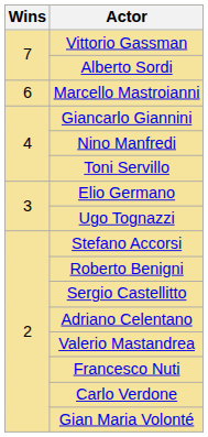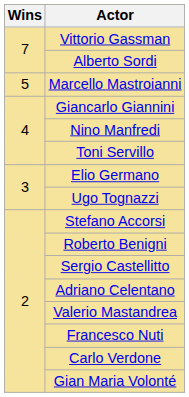 <table class="wikitable" rowspan=2 cellpadding="4" style="text-align: center; border:1; background: #f6e39c">
 <tr>
 <th scope="col" width="16">Wins</th>
 <th scope="col" align="center">Actor</th>
 </tr>
 <tr>
 <td rowspan=2 style="text-align:center;">7</td>
 <td><a href='#'>Vittorio Gassman</a></td>
 </tr>
 <tr>
 <td><a href='#'>Alberto Sordi</a></td>
 </tr>
 <tr>
-<td style="text-align:center;">6</td>
+<td style="text-align:center;">5</td>
 <td><a href='#'>Marcello Mastroianni</a></td>
 </tr>
 <tr>
 <td rowspan=3 style="text-align:center;">4</td>
 <td><a href='#'>Giancarlo Giannini</a></td>
 </tr>
 <tr>
 <td><a href='#'>Nino Manfredi</a></td>
 </tr>
 <tr>
 <td><a href='#'>Toni Servillo</a></td>
 </tr>
 <tr>
 <td rowspan=2 style="text-align:center;">3</td>
 <td><a href='#'>Elio Germano</a></td>
 </tr>
 <tr>
 <td><a href='#'>Ugo Tognazzi</a></td>
 </tr>
 <tr>
 <td rowspan=10 style="text-align:center;">2</td>
 <td><a href='#'>Stefano Accorsi</a></td>
 </tr>
 <tr>
 <td><a href='#'>Roberto Benigni</a></td>
 </tr>
 <tr>
 <td><a href='#'>Sergio Castellitto</a></td>
 </tr>
 <tr>
 <td><a href='#'>Adriano Celentano</a></td>
 </tr>
 <tr>
 <td><a href='#'>Valerio Mastandrea</a></td>
 </tr>
 <tr>
 <td><a href='#'>Francesco Nuti</a></td>
 </tr>
 <tr>
 <td><a href='#'>Carlo Verdone</a></td>
 </tr>
 <tr>
 <td><a href='#'>Gian Maria Volonté</a></td>
 </tr>
 </table>
